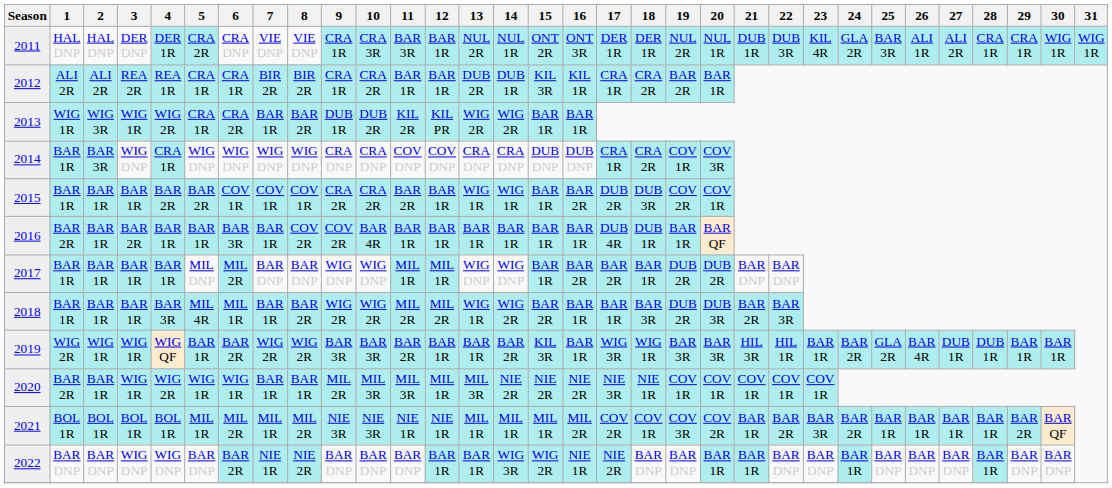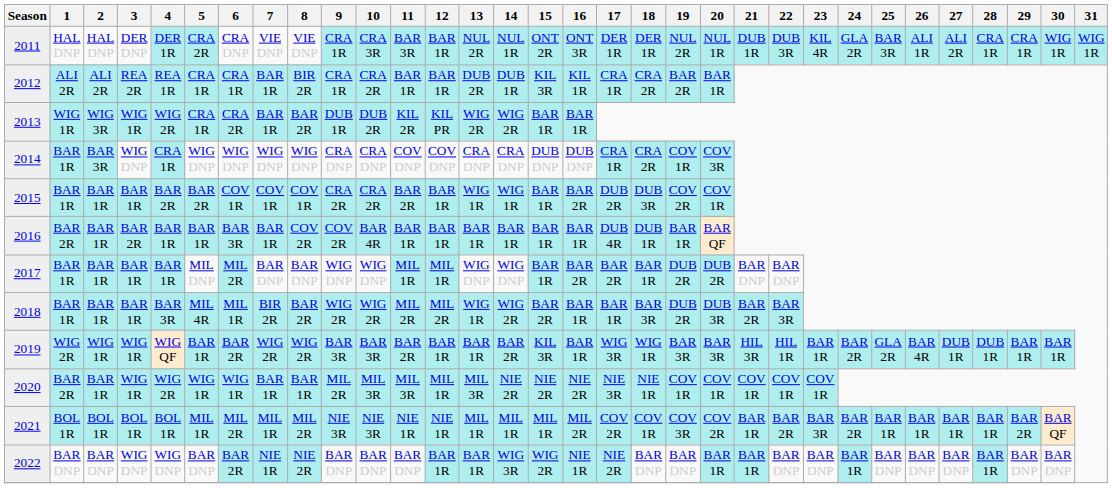 <table class="wikitable" style="width:28%; margin:0; font-size:84%">
 <tr>
 <th>Season</th>
 <th>1</th>
 <th>2</th>
 <th>3</th>
 <th>4</th>
 <th>5</th>
 <th>6</th>
 <th>7</th>
 <th>8</th>
 <th>9</th>
 <th>10</th>
 <th>11</th>
 <th>12</th>
 <th>13</th>
 <th>14</th>
 <th>15</th>
 <th>16</th>
 <th>17</th>
 <th>18</th>
 <th>19</th>
 <th>20</th>
 <th>21</th>
 <th>22</th>
 <th>23</th>
 <th>24</th>
 <th>25</th>
 <th>26</th>
 <th>27</th>
 <th>28</th>
 <th>29</th>
 <th>30</th>
 <th>31</th>
 </tr>
 <tr>
 <td style="text-align:center; background:#efefef;"><a href='#'>2011</a></td>
 <td style="text-align:center; color:#ccc;"><a href='#'>HAL</a><br>DNP</td>
 <td style="text-align:center; color:#ccc;"><a href='#'>HAL</a><br>DNP</td>
 <td style="text-align:center; color:#ccc;"><a href='#'>DER</a><br>DNP</td>
 <td style="text-align:center; background:#afeeee;"><a href='#'>DER</a><br>1R</td>
 <td style="text-align:center; background:#afeeee;"><a href='#'>CRA</a><br>2R</td>
 <td style="text-align:center; color:#ccc;"><a href='#'>CRA</a><br>DNP</td>
 <td style="text-align:center; color:#ccc;"><a href='#'>VIE</a><br>DNP</td>
 <td style="text-align:center; color:#ccc;"><a href='#'>VIE</a><br>DNP</td>
 <td style="text-align:center; background:#afeeee;"><a href='#'>CRA</a><br>1R</td>
 <td style="text-align:center; background:#afeeee;"><a href='#'>CRA</a><br>3R</td>
 <td style="text-align:center; background:#afeeee;"><a href='#'>BAR</a><br>3R</td>
 <td style="text-align:center; background:#afeeee;"><a href='#'>BAR</a><br>1R</td>
 <td style="text-align:center; background:#afeeee;"><a href='#'>NUL</a><br>2R</td>
 <td style="text-align:center; background:#afeeee;"><a href='#'>NUL</a><br>1R</td>
 <td style="text-align:center; background:#afeeee;"><a href='#'>ONT</a><br>2R</td>
 <td style="text-align:center; background:#afeeee;"><a href='#'>ONT</a><br>3R</td>
 <td style="text-align:center; background:#afeeee;"><a href='#'>DER</a><br>1R</td>
 <td style="text-align:center; background:#afeeee;"><a href='#'>DER</a><br>1R</td>
 <td style="text-align:center; background:#afeeee;"><a href='#'>NUL</a><br>2R</td>
 <td style="text-align:center; background:#afeeee;"><a href='#'>NUL</a><br>1R</td>
 <td style="text-align:center; background:#afeeee;"><a href='#'>DUB</a><br>1R</td>
 <td style="text-align:center; background:#afeeee;"><a href='#'>DUB</a><br>3R</td>
 <td style="text-align:center; background:#afeeee;"><a href='#'>KIL</a><br>4R</td>
 <td style="text-align:center; background:#afeeee;"><a href='#'>GLA</a><br>2R</td>
 <td style="text-align:center; background:#afeeee;"><a href='#'>BAR</a><br>3R</td>
 <td style="text-align:center; background:#afeeee;"><a href='#'>ALI</a><br>1R</td>
 <td style="text-align:center; background:#afeeee;"><a href='#'>ALI</a><br>2R</td>
 <td style="text-align:center; background:#afeeee;"><a href='#'>CRA</a><br>1R</td>
 <td style="text-align:center; background:#afeeee;"><a href='#'>CRA</a><br>1R</td>
 <td style="text-align:center; background:#afeeee;"><a href='#'>WIG</a><br>1R</td>
 <td style="text-align:center; background:#afeeee;"><a href='#'>WIG</a><br>1R</td>
 </tr>
 <tr>
 <td style="text-align:center; background:#efefef;"><a href='#'>2012</a></td>
 <td style="text-align:center; background:#afeeee;"><a href='#'>ALI</a><br>2R</td>
 <td style="text-align:center; background:#afeeee;"><a href='#'>ALI</a><br>2R</td>
 <td style="text-align:center; background:#afeeee;"><a href='#'>REA</a><br>2R</td>
 <td style="text-align:center; background:#afeeee;"><a href='#'>REA</a><br>1R</td>
 <td style="text-align:center; background:#afeeee;"><a href='#'>CRA</a><br>1R</td>
 <td style="text-align:center; background:#afeeee;"><a href='#'>CRA</a><br>1R</td>
-<td style="text-align:center; background:#afeeee;"><a href='#'>BIR</a><br>2R</td>
+<td style="text-align:center; background:#afeeee;"><a href='#'>BAR</a><br>1R</td>
 <td style="text-align:center; background:#afeeee;"><a href='#'>BIR</a><br>2R</td>
 <td style="text-align:center; background:#afeeee;"><a href='#'>CRA</a><br>1R</td>
 <td style="text-align:center; background:#afeeee;"><a href='#'>CRA</a><br>2R</td>
 <td style="text-align:center; background:#afeeee;"><a href='#'>BAR</a><br>1R</td>
 <td style="text-align:center; background:#afeeee;"><a href='#'>BAR</a><br>1R</td>
 <td style="text-align:center; background:#afeeee;"><a href='#'>DUB</a><br>2R</td>
 <td style="text-align:center; background:#afeeee;"><a href='#'>DUB</a><br>1R</td>
 <td style="text-align:center; background:#afeeee;"><a href='#'>KIL</a><br>3R</td>
 <td style="text-align:center; background:#afeeee;"><a href='#'>KIL</a><br>1R</td>
 <td style="text-align:center; background:#afeeee;"><a href='#'>CRA</a><br>1R</td>
 <td style="text-align:center; background:#afeeee;"><a href='#'>CRA</a><br>2R</td>
 <td style="text-align:center; background:#afeeee;"><a href='#'>BAR</a><br>2R</td>
 <td style="text-align:center; background:#afeeee;"><a href='#'>BAR</a><br>1R</td>
 </tr>
 <tr>
 <td style="text-align:center; background:#efefef;"><a href='#'>2013</a></td>
 <td style="text-align:center; background:#afeeee;"><a href='#'>WIG</a><br>1R</td>
 <td style="text-align:center; background:#afeeee;"><a href='#'>WIG</a><br>3R</td>
 <td style="text-align:center; background:#afeeee;"><a href='#'>WIG</a><br>1R</td>
 <td style="text-align:center; background:#afeeee;"><a href='#'>WIG</a><br>2R</td>
 <td style="text-align:center; background:#afeeee;"><a href='#'>CRA</a><br>1R</td>
 <td style="text-align:center; background:#afeeee;"><a href='#'>CRA</a><br>2R</td>
 <td style="text-align:center; background:#afeeee;"><a href='#'>BAR</a><br>1R</td>
 <td style="text-align:center; background:#afeeee;"><a href='#'>BAR</a><br>2R</td>
 <td style="text-align:center; background:#afeeee;"><a href='#'>DUB</a><br>1R</td>
 <td style="text-align:center; background:#afeeee;"><a href='#'>DUB</a><br>2R</td>
 <td style="text-align:center; background:#afeeee;"><a href='#'>KIL</a><br>2R</td>
 <td style="text-align:center; background:#afeeee;"><a href='#'>KIL</a><br>PR</td>
 <td style="text-align:center; background:#afeeee;"><a href='#'>WIG</a><br>2R</td>
 <td style="text-align:center; background:#afeeee;"><a href='#'>WIG</a><br>2R</td>
 <td style="text-align:center; background:#afeeee;"><a href='#'>BAR</a><br>1R</td>
 <td style="text-align:center; background:#afeeee;"><a href='#'>BAR</a><br>1R</td>
 </tr>
 <tr>
 <td style="text-align:center; background:#efefef;"><a href='#'>2014</a> <br></td>
 <td style="text-align:center; background:#afeeee;"><a href='#'>BAR</a><br>1R</td>
 <td style="text-align:center; background:#afeeee;"><a href='#'>BAR</a><br>3R</td>
 <td style="text-align:center; color:#ccc;"><a href='#'>WIG</a><br>DNP</td>
 <td style="text-align:center; background:#afeeee;"><a href='#'>CRA</a><br>1R</td>
 <td style="text-align:center; color:#ccc;"><a href='#'>WIG</a><br>DNP</td>
 <td style="text-align:center; color:#ccc;"><a href='#'>WIG</a><br>DNP</td>
 <td style="text-align:center; color:#ccc;"><a href='#'>WIG</a><br>DNP</td>
 <td style="text-align:center; color:#ccc;"><a href='#'>WIG</a><br>DNP</td>
 <td style="text-align:center; color:#ccc;"><a href='#'>CRA</a><br>DNP</td>
 <td style="text-align:center; color:#ccc;"><a href='#'>CRA</a><br>DNP</td>
 <td style="text-align:center; color:#ccc;"><a href='#'>COV</a><br>DNP</td>
 <td style="text-align:center; color:#ccc;"><a href='#'>COV</a><br>DNP</td>
 <td style="text-align:center; color:#ccc;"><a href='#'>CRA</a><br>DNP</td>
 <td style="text-align:center; color:#ccc;"><a href='#'>CRA</a><br>DNP</td>
 <td style="text-align:center; color:#ccc;"><a href='#'>DUB</a><br>DNP</td>
 <td style="text-align:center; color:#ccc;"><a href='#'>DUB</a><br>DNP</td>
 <td style="text-align:center; background:#afeeee;"><a href='#'>CRA</a><br>1R</td>
 <td style="text-align:center; background:#afeeee;"><a href='#'>CRA</a><br>2R</td>
 <td style="text-align:center; background:#afeeee;"><a href='#'>COV</a><br>1R</td>
 <td style="text-align:center; background:#afeeee;"><a href='#'>COV</a><br>3R</td>
 </tr>
 <tr>
 <td style="text-align:center; background:#efefef;"><a href='#'>2015</a></td>
 <td style="text-align:center; background:#afeeee;"><a href='#'>BAR</a><br>1R</td>
 <td style="text-align:center; background:#afeeee;"><a href='#'>BAR</a><br>1R</td>
 <td style="text-align:center; background:#afeeee;"><a href='#'>BAR</a><br>1R</td>
 <td style="text-align:center; background:#afeeee;"><a href='#'>BAR</a><br>2R</td>
 <td style="text-align:center; background:#afeeee;"><a href='#'>BAR</a><br>2R</td>
 <td style="text-align:center; background:#afeeee;"><a href='#'>COV</a><br>1R</td>
 <td style="text-align:center; background:#afeeee;"><a href='#'>COV</a><br>1R</td>
 <td style="text-align:center; background:#afeeee;"><a href='#'>COV</a><br>1R</td>
 <td style="text-align:center; background:#afeeee;"><a href='#'>CRA</a><br>2R</td>
 <td style="text-align:center; background:#afeeee;"><a href='#'>CRA</a><br>2R</td>
 <td style="text-align:center; background:#afeeee;"><a href='#'>BAR</a><br>2R</td>
 <td style="text-align:center; background:#afeeee;"><a href='#'>BAR</a><br>1R</td>
 <td style="text-align:center; background:#afeeee;"><a href='#'>WIG</a><br>1R</td>
 <td style="text-align:center; background:#afeeee;"><a href='#'>WIG</a><br>1R</td>
 <td style="text-align:center; background:#afeeee;"><a href='#'>BAR</a><br>1R</td>
 <td style="text-align:center; background:#afeeee;"><a href='#'>BAR</a><br>2R</td>
 <td style="text-align:center; background:#afeeee;"><a href='#'>DUB</a><br>2R</td>
 <td style="text-align:center; background:#afeeee;"><a href='#'>DUB</a><br>3R</td>
 <td style="text-align:center; background:#afeeee;"><a href='#'>COV</a><br>2R</td>
 <td style="text-align:center; background:#afeeee;"><a href='#'>COV</a><br>1R</td>
 </tr>
 <tr>
 <td style="text-align:center; background:#efefef;"><a href='#'>2016</a></td>
 <td style="text-align:center; background:#afeeee;"><a href='#'>BAR</a><br>2R</td>
 <td style="text-align:center; background:#afeeee;"><a href='#'>BAR</a><br>1R</td>
 <td style="text-align:center; background:#afeeee;"><a href='#'>BAR</a><br>2R</td>
 <td style="text-align:center; background:#afeeee;"><a href='#'>BAR</a><br>1R</td>
 <td style="text-align:center; background:#afeeee;"><a href='#'>BAR</a><br>1R</td>
 <td style="text-align:center; background:#afeeee;"><a href='#'>BAR</a><br>3R</td>
 <td style="text-align:center; background:#afeeee;"><a href='#'>BAR</a><br>1R</td>
 <td style="text-align:center; background:#afeeee;"><a href='#'>COV</a><br>2R</td>
 <td style="text-align:center; background:#afeeee;"><a href='#'>COV</a><br>2R</td>
 <td style="text-align:center; background:#afeeee;"><a href='#'>BAR</a><br>4R</td>
 <td style="text-align:center; background:#afeeee;"><a href='#'>BAR</a><br>1R</td>
 <td style="text-align:center; background:#afeeee;"><a href='#'>BAR</a><br>1R</td>
 <td style="text-align:center; background:#afeeee;"><a href='#'>BAR</a><br>1R</td>
 <td style="text-align:center; background:#afeeee;"><a href='#'>BAR</a><br>1R</td>
 <td style="text-align:center; background:#afeeee;"><a href='#'>BAR</a><br>1R</td>
 <td style="text-align:center; background:#afeeee;"><a href='#'>BAR</a><br>1R</td>
 <td style="text-align:center; background:#afeeee;"><a href='#'>DUB</a><br>4R</td>
 <td style="text-align:center; background:#afeeee;"><a href='#'>DUB</a><br>1R</td>
 <td style="text-align:center; background:#afeeee;"><a href='#'>BAR</a><br>1R</td>
 <td style="text-align:center; background:#ffebcd;"><a href='#'>BAR</a><br>QF</td>
 </tr>
 <tr>
 <td style="text-align:center; background:#efefef;"><a href='#'>2017</a> <br></td>
 <td style="text-align:center; background:#afeeee;"><a href='#'>BAR</a><br>1R</td>
 <td style="text-align:center; background:#afeeee;"><a href='#'>BAR</a><br>1R</td>
 <td style="text-align:center; background:#afeeee;"><a href='#'>BAR</a><br>1R</td>
 <td style="text-align:center; background:#afeeee;"><a href='#'>BAR</a><br>1R</td>
 <td style="text-align:center; color:#ccc;"><a href='#'>MIL</a><br>DNP</td>
 <td style="text-align:center; background:#afeeee;"><a href='#'>MIL</a><br>2R</td>
 <td style="text-align:center; color:#ccc;"><a href='#'>BAR</a><br>DNP</td>
 <td style="text-align:center; color:#ccc;"><a href='#'>BAR</a><br>DNP</td>
 <td style="text-align:center; color:#ccc;"><a href='#'>WIG</a><br>DNP</td>
 <td style="text-align:center; color:#ccc;"><a href='#'>WIG</a><br>DNP</td>
 <td style="text-align:center; background:#afeeee;"><a href='#'>MIL</a><br>1R</td>
 <td style="text-align:center; background:#afeeee;"><a href='#'>MIL</a><br>1R</td>
 <td style="text-align:center; color:#ccc;"><a href='#'>WIG</a><br>DNP</td>
 <td style="text-align:center; color:#ccc;"><a href='#'>WIG</a><br>DNP</td>
 <td style="text-align:center; background:#afeeee;"><a href='#'>BAR</a><br>1R</td>
 <td style="text-align:center; background:#afeeee;"><a href='#'>BAR</a><br>2R</td>
 <td style="text-align:center; background:#afeeee;"><a href='#'>BAR</a><br>2R</td>
 <td style="text-align:center; background:#afeeee;"><a href='#'>BAR</a><br>1R</td>
 <td style="text-align:center; background:#afeeee;"><a href='#'>DUB</a><br>2R</td>
 <td style="text-align:center; background:#afeeee;"><a href='#'>DUB</a><br>2R</td>
 <td style="text-align:center; color:#ccc;"><a href='#'>BAR</a><br>DNP</td>
 <td style="text-align:center; color:#ccc;"><a href='#'>BAR</a><br>DNP</td>
 </tr>
 <tr>
 <td style="text-align:center; background:#efefef;"><a href='#'>2018</a></td>
 <td style="text-align:center; background:#afeeee;"><a href='#'>BAR</a><br>1R</td>
 <td style="text-align:center; background:#afeeee;"><a href='#'>BAR</a><br>1R</td>
 <td style="text-align:center; background:#afeeee;"><a href='#'>BAR</a><br>1R</td>
 <td style="text-align:center; background:#afeeee;"><a href='#'>BAR</a><br>3R</td>
 <td style="text-align:center; background:#afeeee;"><a href='#'>MIL</a><br>4R</td>
 <td style="text-align:center; background:#afeeee;"><a href='#'>MIL</a><br>1R</td>
-<td style="text-align:center; background:#afeeee;"><a href='#'>BAR</a><br>1R</td>
+<td style="text-align:center; background:#afeeee;"><a href='#'>BIR</a><br>2R</td>
 <td style="text-align:center; background:#afeeee;"><a href='#'>BAR</a><br>2R</td>
 <td style="text-align:center; background:#afeeee;"><a href='#'>WIG</a><br>2R</td>
 <td style="text-align:center; background:#afeeee;"><a href='#'>WIG</a><br>2R</td>
 <td style="text-align:center; background:#afeeee;"><a href='#'>MIL</a><br>2R</td>
 <td style="text-align:center; background:#afeeee;"><a href='#'>MIL</a><br>2R</td>
 <td style="text-align:center; background:#afeeee;"><a href='#'>WIG</a><br>1R</td>
 <td style="text-align:center; background:#afeeee;"><a href='#'>WIG</a><br>2R</td>
 <td style="text-align:center; background:#afeeee;"><a href='#'>BAR</a><br>2R</td>
 <td style="text-align:center; background:#afeeee;"><a href='#'>BAR</a><br>1R</td>
 <td style="text-align:center; background:#afeeee;"><a href='#'>BAR</a><br>1R</td>
 <td style="text-align:center; background:#afeeee;"><a href='#'>BAR</a><br>3R</td>
 <td style="text-align:center; background:#afeeee;"><a href='#'>DUB</a><br>2R</td>
 <td style="text-align:center; background:#afeeee;"><a href='#'>DUB</a><br>3R</td>
 <td style="text-align:center; background:#afeeee;"><a href='#'>BAR</a><br>2R</td>
 <td style="text-align:center; background:#afeeee;"><a href='#'>BAR</a><br>3R</td>
 </tr>
 <tr>
 <td style="text-align:center; background:#efefef;"><a href='#'>2019</a></td>
 <td style="text-align:center; background:#afeeee;"><a href='#'>WIG</a><br>2R</td>
 <td style="text-align:center; background:#afeeee;"><a href='#'>WIG</a><br>1R</td>
 <td style="text-align:center; background:#afeeee;"><a href='#'>WIG</a><br>1R</td>
 <td style="text-align:center; background:#ffebcd;"><a href='#'>WIG</a><br>QF</td>
 <td style="text-align:center; background:#afeeee;"><a href='#'>BAR</a><br>1R</td>
 <td style="text-align:center; background:#afeeee;"><a href='#'>BAR</a><br>2R</td>
 <td style="text-align:center; background:#afeeee;"><a href='#'>WIG</a><br>2R</td>
 <td style="text-align:center; background:#afeeee;"><a href='#'>WIG</a><br>2R</td>
 <td style="text-align:center; background:#afeeee;"><a href='#'>BAR</a><br>3R</td>
 <td style="text-align:center; background:#afeeee;"><a href='#'>BAR</a><br>3R</td>
 <td style="text-align:center; background:#afeeee;"><a href='#'>BAR</a><br>2R</td>
 <td style="text-align:center; background:#afeeee;"><a href='#'>BAR</a><br>1R</td>
 <td style="text-align:center; background:#afeeee;"><a href='#'>BAR</a><br>1R</td>
 <td style="text-align:center; background:#afeeee;"><a href='#'>BAR</a><br>2R</td>
 <td style="text-align:center; background:#afeeee;"><a href='#'>KIL</a><br>3R</td>
 <td style="text-align:center; background:#afeeee;"><a href='#'>BAR</a><br>1R</td>
 <td style="text-align:center; background:#afeeee;"><a href='#'>WIG</a><br>3R</td>
 <td style="text-align:center; background:#afeeee;"><a href='#'>WIG</a><br>1R</td>
 <td style="text-align:center; background:#afeeee;"><a href='#'>BAR</a><br>3R</td>
 <td style="text-align:center; background:#afeeee;"><a href='#'>BAR</a><br>3R</td>
 <td style="text-align:center; background:#afeeee;"><a href='#'>HIL</a><br>3R</td>
 <td style="text-align:center; background:#afeeee;"><a href='#'>HIL</a><br>1R</td>
 <td style="text-align:center; background:#afeeee;"><a href='#'>BAR</a><br>1R</td>
 <td style="text-align:center; background:#afeeee;"><a href='#'>BAR</a><br>2R</td>
 <td style="text-align:center; background:#afeeee;"><a href='#'>GLA</a><br>2R</td>
 <td style="text-align:center; background:#afeeee;"><a href='#'>BAR</a><br>4R</td>
 <td style="text-align:center; background:#afeeee;"><a href='#'>DUB</a><br>1R</td>
 <td style="text-align:center; background:#afeeee;"><a href='#'>DUB</a><br>1R</td>
 <td style="text-align:center; background:#afeeee;"><a href='#'>BAR</a><br>1R</td>
 <td style="text-align:center; background:#afeeee;"><a href='#'>BAR</a><br>1R</td>
 </tr>
 <tr>
 <td style="text-align:center; background:#efefef;"><a href='#'>2020</a></td>
 <td style="text-align:center; background:#afeeee;"><a href='#'>BAR</a><br>2R</td>
 <td style="text-align:center; background:#afeeee;"><a href='#'>BAR</a><br>1R</td>
 <td style="text-align:center; background:#afeeee;"><a href='#'>WIG</a><br>1R</td>
 <td style="text-align:center; background:#afeeee;"><a href='#'>WIG</a><br>2R</td>
 <td style="text-align:center; background:#afeeee;"><a href='#'>WIG</a><br>1R</td>
 <td style="text-align:center; background:#afeeee;"><a href='#'>WIG</a><br>1R</td>
 <td style="text-align:center; background:#afeeee;"><a href='#'>BAR</a><br>1R</td>
 <td style="text-align:center; background:#afeeee;"><a href='#'>BAR</a><br>1R</td>
 <td style="text-align:center; background:#afeeee;"><a href='#'>MIL</a><br>2R</td>
 <td style="text-align:center; background:#afeeee;"><a href='#'>MIL</a><br>3R</td>
 <td style="text-align:center; background:#afeeee;"><a href='#'>MIL</a><br>3R</td>
 <td style="text-align:center; background:#afeeee;"><a href='#'>MIL</a><br>1R</td>
 <td style="text-align:center; background:#afeeee;"><a href='#'>MIL</a><br>3R</td>
 <td style="text-align:center; background:#afeeee;"><a href='#'>NIE</a><br>2R</td>
 <td style="text-align:center; background:#afeeee;"><a href='#'>NIE</a><br>2R</td>
 <td style="text-align:center; background:#afeeee;"><a href='#'>NIE</a><br>2R</td>
 <td style="text-align:center; background:#afeeee;"><a href='#'>NIE</a><br>3R</td>
 <td style="text-align:center; background:#afeeee;"><a href='#'>NIE</a><br>1R</td>
 <td style="text-align:center; background:#afeeee;"><a href='#'>COV</a><br>1R</td>
 <td style="text-align:center; background:#afeeee;"><a href='#'>COV</a><br>1R</td>
 <td style="text-align:center; background:#afeeee;"><a href='#'>COV</a><br>1R</td>
 <td style="text-align:center; background:#afeeee;"><a href='#'>COV</a><br>1R</td>
 <td style="text-align:center; background:#afeeee;"><a href='#'>COV</a><br>1R</td>
 </tr>
 <tr>
 <td style="text-align:center; background:#efefef;"><a href='#'>2021</a></td>
 <td style="text-align:center; background:#afeeee;"><a href='#'>BOL</a><br>1R</td>
 <td style="text-align:center; background:#afeeee;"><a href='#'>BOL</a><br>1R</td>
 <td style="text-align:center; background:#afeeee;"><a href='#'>BOL</a><br>1R</td>
 <td style="text-align:center; background:#afeeee;"><a href='#'>BOL</a><br>1R</td>
 <td style="text-align:center; background:#afeeee;"><a href='#'>MIL</a><br>1R</td>
 <td style="text-align:center; background:#afeeee;"><a href='#'>MIL</a><br>2R</td>
 <td style="text-align:center; background:#afeeee;"><a href='#'>MIL</a><br>1R</td>
 <td style="text-align:center; background:#afeeee;"><a href='#'>MIL</a><br>2R</td>
 <td style="text-align:center; background:#afeeee;"><a href='#'>NIE</a><br>3R</td>
 <td style="text-align:center; background:#afeeee;"><a href='#'>NIE</a><br>3R</td>
 <td style="text-align:center; background:#afeeee;"><a href='#'>NIE</a><br>1R</td>
 <td style="text-align:center; background:#afeeee;"><a href='#'>NIE</a><br>1R</td>
 <td style="text-align:center; background:#afeeee;"><a href='#'>MIL</a><br>1R</td>
 <td style="text-align:center; background:#afeeee;"><a href='#'>MIL</a><br>1R</td>
 <td style="text-align:center; background:#afeeee;"><a href='#'>MIL</a><br>1R</td>
 <td style="text-align:center; background:#afeeee;"><a href='#'>MIL</a><br>2R</td>
 <td style="text-align:center; background:#afeeee;"><a href='#'>COV</a><br>2R</td>
 <td style="text-align:center; background:#afeeee;"><a href='#'>COV</a><br>1R</td>
 <td style="text-align:center; background:#afeeee;"><a href='#'>COV</a><br>3R</td>
 <td style="text-align:center; background:#afeeee;"><a href='#'>COV</a><br>2R</td>
 <td style="text-align:center; background:#afeeee;"><a href='#'>BAR</a><br>1R</td>
 <td style="text-align:center; background:#afeeee;"><a href='#'>BAR</a><br>2R</td>
 <td style="text-align:center; background:#afeeee;"><a href='#'>BAR</a><br>3R</td>
 <td style="text-align:center; background:#afeeee;"><a href='#'>BAR</a><br>2R</td>
 <td style="text-align:center; background:#afeeee;"><a href='#'>BAR</a><br>1R</td>
 <td style="text-align:center; background:#afeeee;"><a href='#'>BAR</a><br>1R</td>
 <td style="text-align:center; background:#afeeee;"><a href='#'>BAR</a><br>1R</td>
 <td style="text-align:center; background:#afeeee;"><a href='#'>BAR</a><br>1R</td>
 <td style="text-align:center; background:#afeeee;"><a href='#'>BAR</a><br>2R</td>
 <td style="text-align:center; background:#ffebcd;"><a href='#'>BAR</a><br>QF</td>
 </tr>
 <tr>
 <td style="text-align:center; background:#efefef;"><a href='#'>2022</a></td>
 <td style="text-align:center; color:#ccc;"><a href='#'>BAR</a><br>DNP</td>
 <td style="text-align:center; color:#ccc;"><a href='#'>BAR</a><br>DNP</td>
 <td style="text-align:center; color:#ccc;"><a href='#'>WIG</a><br>DNP</td>
 <td style="text-align:center; color:#ccc;"><a href='#'>WIG</a><br>DNP</td>
 <td style="text-align:center; color:#ccc;"><a href='#'>BAR</a><br>DNP</td>
 <td style="text-align:center; background:#afeeee;"><a href='#'>BAR</a><br>2R</td>
 <td style="text-align:center; background:#afeeee;"><a href='#'>NIE</a><br>1R</td>
 <td style="text-align:center; background:#afeeee;"><a href='#'>NIE</a><br>2R</td>
 <td style="text-align:center; color:#ccc;"><a href='#'>BAR</a><br>DNP</td>
 <td style="text-align:center; color:#ccc;"><a href='#'>BAR</a><br>DNP</td>
 <td style="text-align:center; color:#ccc;"><a href='#'>BAR</a><br>DNP</td>
 <td style="text-align:center; background:#afeeee;"><a href='#'>BAR</a><br>1R</td>
 <td style="text-align:center; background:#afeeee;"><a href='#'>BAR</a><br>1R</td>
 <td style="text-align:center; background:#afeeee;"><a href='#'>WIG</a><br>3R</td>
 <td style="text-align:center; background:#afeeee;"><a href='#'>WIG</a><br>2R</td>
 <td style="text-align:center; background:#afeeee;"><a href='#'>NIE</a><br>1R</td>
 <td style="text-align:center; background:#afeeee;"><a href='#'>NIE</a><br>2R</td>
 <td style="text-align:center; color:#ccc;"><a href='#'>BAR</a><br>DNP</td>
 <td style="text-align:center; color:#ccc;"><a href='#'>BAR</a><br>DNP</td>
 <td style="text-align:center; background:#afeeee;"><a href='#'>BAR</a><br>1R</td>
 <td style="text-align:center; background:#afeeee;"><a href='#'>BAR</a><br>1R</td>
 <td style="text-align:center; color:#ccc;"><a href='#'>BAR</a><br>DNP</td>
 <td style="text-align:center; color:#ccc;"><a href='#'>BAR</a><br>DNP</td>
 <td style="text-align:center; background:#afeeee;"><a href='#'>BAR</a><br>1R</td>
 <td style="text-align:center; color:#ccc;"><a href='#'>BAR</a><br>DNP</td>
 <td style="text-align:center; color:#ccc;"><a href='#'>BAR</a><br>DNP</td>
 <td style="text-align:center; color:#ccc;"><a href='#'>BAR</a><br>DNP</td>
 <td style="text-align:center; background:#afeeee;"><a href='#'>BAR</a><br>1R</td>
 <td style="text-align:center; color:#ccc;"><a href='#'>BAR</a><br>DNP</td>
 <td style="text-align:center; color:#ccc;"><a href='#'>BAR</a><br>DNP</td>
 </tr>
 <tr>
 </tr>
 </table>
